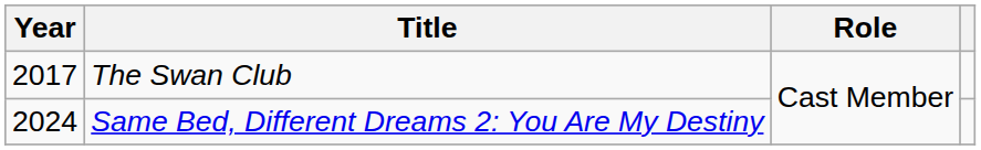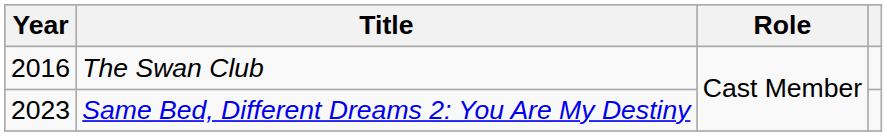 <table class="wikitable">
 <tr>
 <th>Year</th>
 <th>Title</th>
 <th>Role</th>
 <th scope="col" class="unsortable"></th>
 </tr>
 <tr>
-<td>2017</td>
+<td>2016</td>
 <td><em>The Swan Club</em></td>
 <td rowspan=2>Cast Member</td>
 <td></td>
 </tr>
 <tr>
-<td>2024</td>
+<td>2023</td>
 <td><em><a href='#'>Same Bed, Different Dreams 2: You Are My Destiny</a></em></td>
 <td></td>
 </tr>
 </table>
